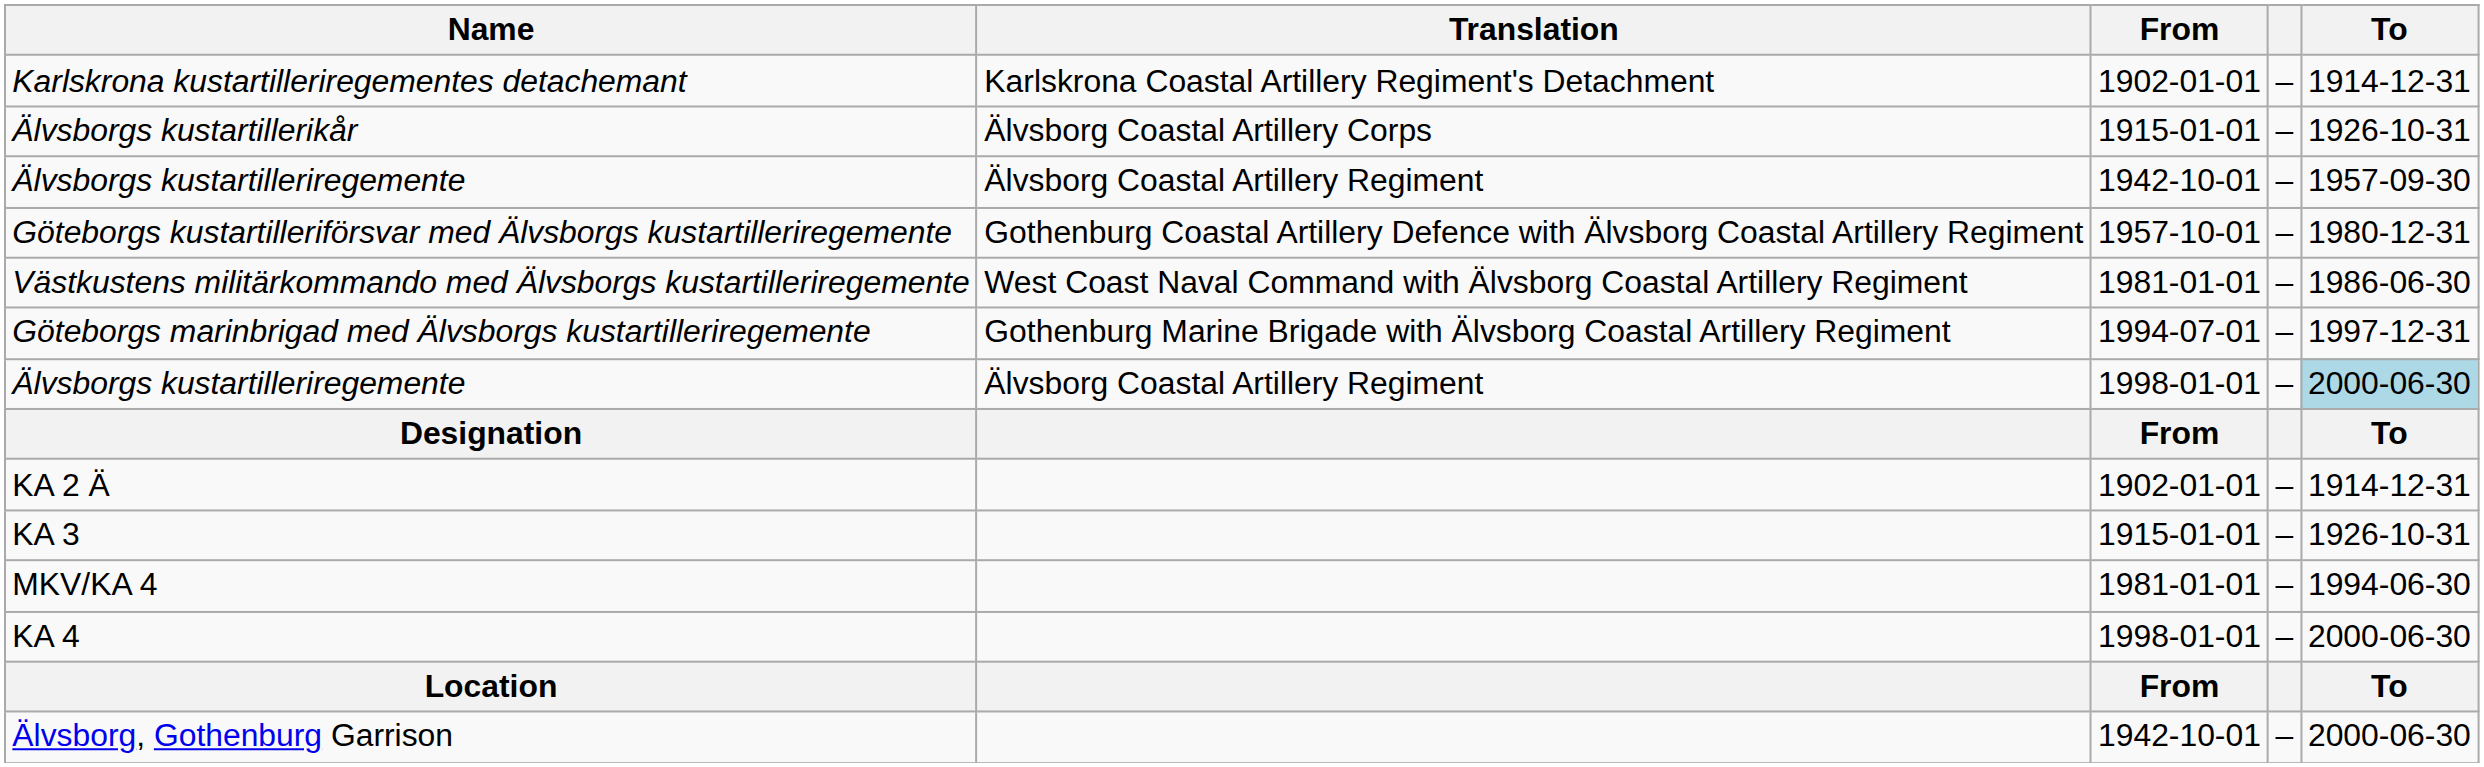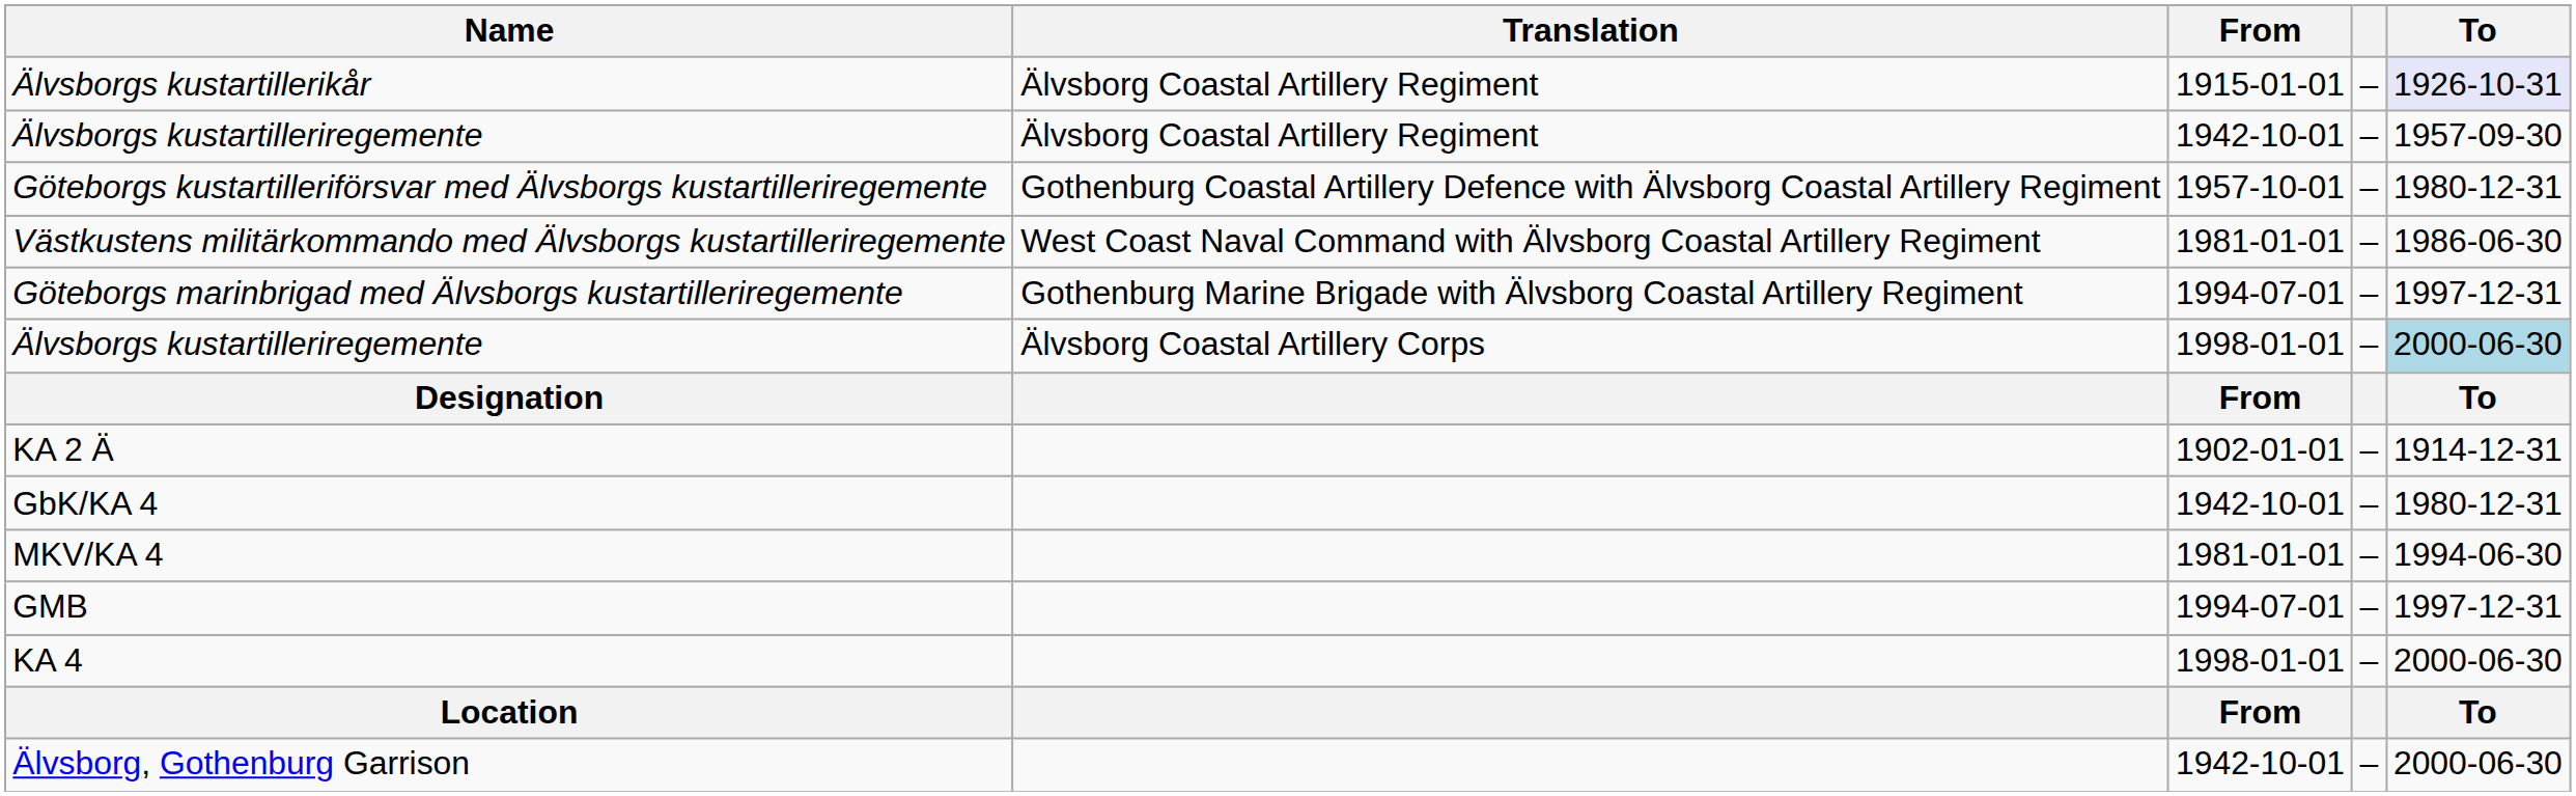 <table class="wikitable">
 <tr>
 <th style="font-weight:bold;">Name</th>
 <th style="font-weight:bold;">Translation</th>
 <th style="text-align: center; font-weight:bold;">From</th>
 <th></th>
 <th style="text-align: center; font-weight:bold;">To</th>
 </tr>
 <tr>
-<td style="font-style:italic;">Karlskrona kustartilleriregementes detachemant</td>
-<td>Karlskrona Coastal Artillery Regiment's Detachment</td>
-<td>1902-01-01</td>
-<td>–</td>
-<td>1914-12-31</td>
-</tr>
-<tr>
 <td style="font-style:italic;">Älvsborgs kustartillerikår</td>
-<td>Älvsborg Coastal Artillery Corps</td>
+<td>Älvsborg Coastal Artillery Regiment</td>
 <td>1915-01-01</td>
 <td>–</td>
-<td>1926-10-31</td>
+<td style="background: lavender;">1926-10-31</td>
 </tr>
 <tr>
 <td style="font-style:italic;">Älvsborgs kustartilleriregemente</td>
 <td>Älvsborg Coastal Artillery Regiment</td>
 <td>1942-10-01</td>
 <td>–</td>
 <td>1957-09-30</td>
 </tr>
 <tr>
 <td style="font-style:italic;">Göteborgs kustartilleriförsvar med Älvsborgs kustartilleriregemente</td>
 <td>Gothenburg Coastal Artillery Defence with Älvsborg Coastal Artillery Regiment</td>
 <td>1957-10-01</td>
 <td>–</td>
 <td>1980-12-31</td>
 </tr>
 <tr>
 <td style="font-style:italic;">Västkustens militärkommando med Älvsborgs kustartilleriregemente</td>
 <td>West Coast Naval Command with Älvsborg Coastal Artillery Regiment</td>
 <td>1981-01-01</td>
 <td>–</td>
 <td>1986-06-30</td>
 </tr>
 <tr>
 <td style="font-style:italic;">Göteborgs marinbrigad med Älvsborgs kustartilleriregemente</td>
 <td>Gothenburg Marine Brigade with Älvsborg Coastal Artillery Regiment</td>
 <td>1994-07-01</td>
 <td>–</td>
 <td>1997-12-31</td>
 </tr>
 <tr>
 <td style="font-style:italic;">Älvsborgs kustartilleriregemente</td>
-<td>Älvsborg Coastal Artillery Regiment</td>
+<td>Älvsborg Coastal Artillery Corps</td>
 <td>1998-01-01</td>
 <td>–</td>
 <td style="background: lightblue;">2000-06-30</td>
 </tr>
 <tr>
 <th style="font-weight:bold;">Designation</th>
 <th style="font-weight:bold;"></th>
 <th style="text-align: center; font-weight:bold;">From</th>
 <th></th>
 <th style="text-align: center; font-weight:bold;">To</th>
 </tr>
 <tr>
 <td>KA 2 Ä</td>
 <td></td>
 <td style="text-align: center;">1902-01-01</td>
 <td style="text-align: center;">–</td>
 <td style="text-align: center;">1914-12-31</td>
 </tr>
 <tr>
-<td>KA 3</td>
+<td>GbK/KA 4</td>
 <td></td>
-<td style="text-align: center;">1915-01-01</td>
+<td style="text-align: center;">1942-10-01</td>
 <td style="text-align: center;">–</td>
-<td style="text-align: center;">1926-10-31</td>
+<td style="text-align: center;">1980-12-31</td>
 </tr>
 <tr>
 <td>MKV/KA 4</td>
 <td></td>
 <td style="text-align: center;">1981-01-01</td>
 <td style="text-align: center;">–</td>
 <td style="text-align: center;">1994-06-30</td>
+</tr>
+<tr>
+<td>GMB</td>
+<td></td>
+<td style="text-align: center;">1994-07-01</td>
+<td style="text-align: center;">–</td>
+<td style="text-align: center;">1997-12-31</td>
 </tr>
 <tr>
 <td>KA 4</td>
 <td></td>
 <td style="text-align: center;">1998-01-01</td>
 <td style="text-align: center;">–</td>
 <td style="text-align: center;">2000-06-30</td>
 </tr>
 <tr>
 <th style="font-weight:bold;">Location</th>
 <th style="font-weight:bold;"></th>
 <th style="text-align: center; font-weight:bold;">From</th>
 <th></th>
 <th style="text-align: center; font-weight:bold;">To</th>
 </tr>
 <tr>
 <td><a href='#'>Älvsborg</a>, <a href='#'>Gothenburg</a> Garrison</td>
 <td></td>
 <td style="text-align: center;">1942-10-01</td>
 <td style="text-align: center;">–</td>
 <td style="text-align: center;">2000-06-30</td>
 </tr>
 </table>
